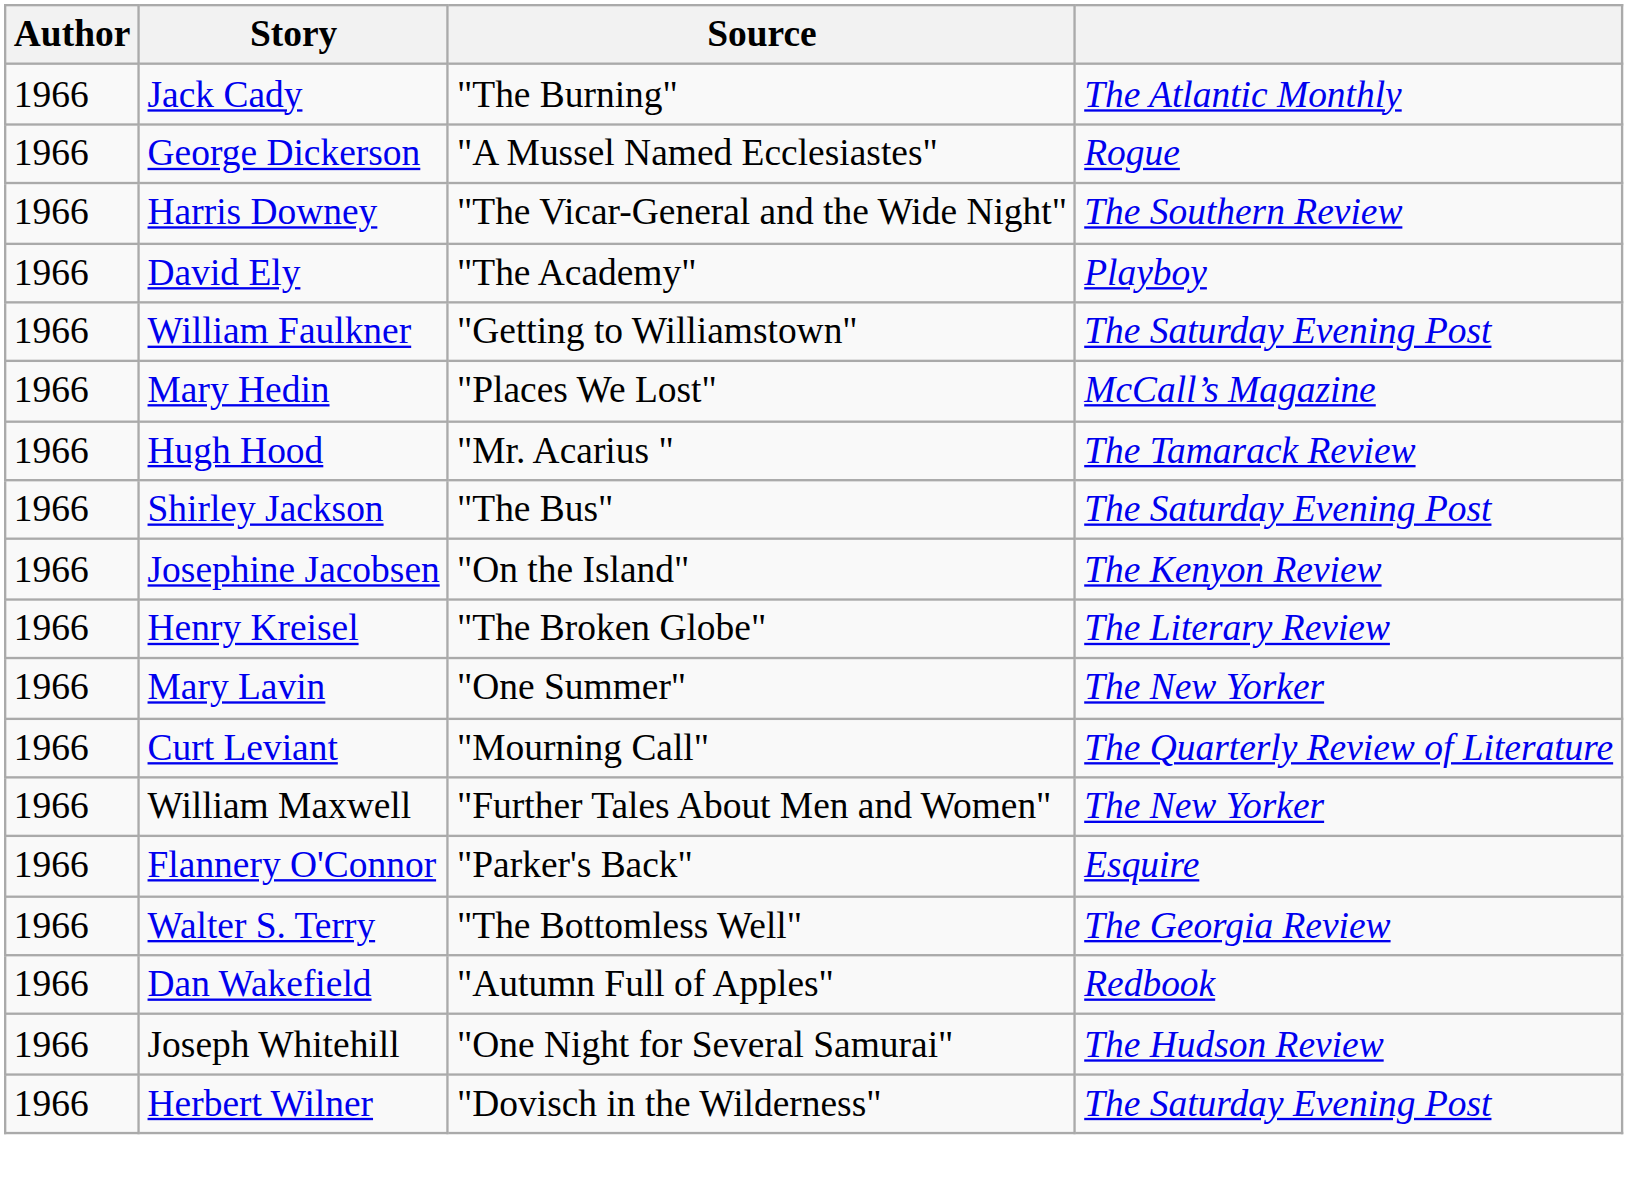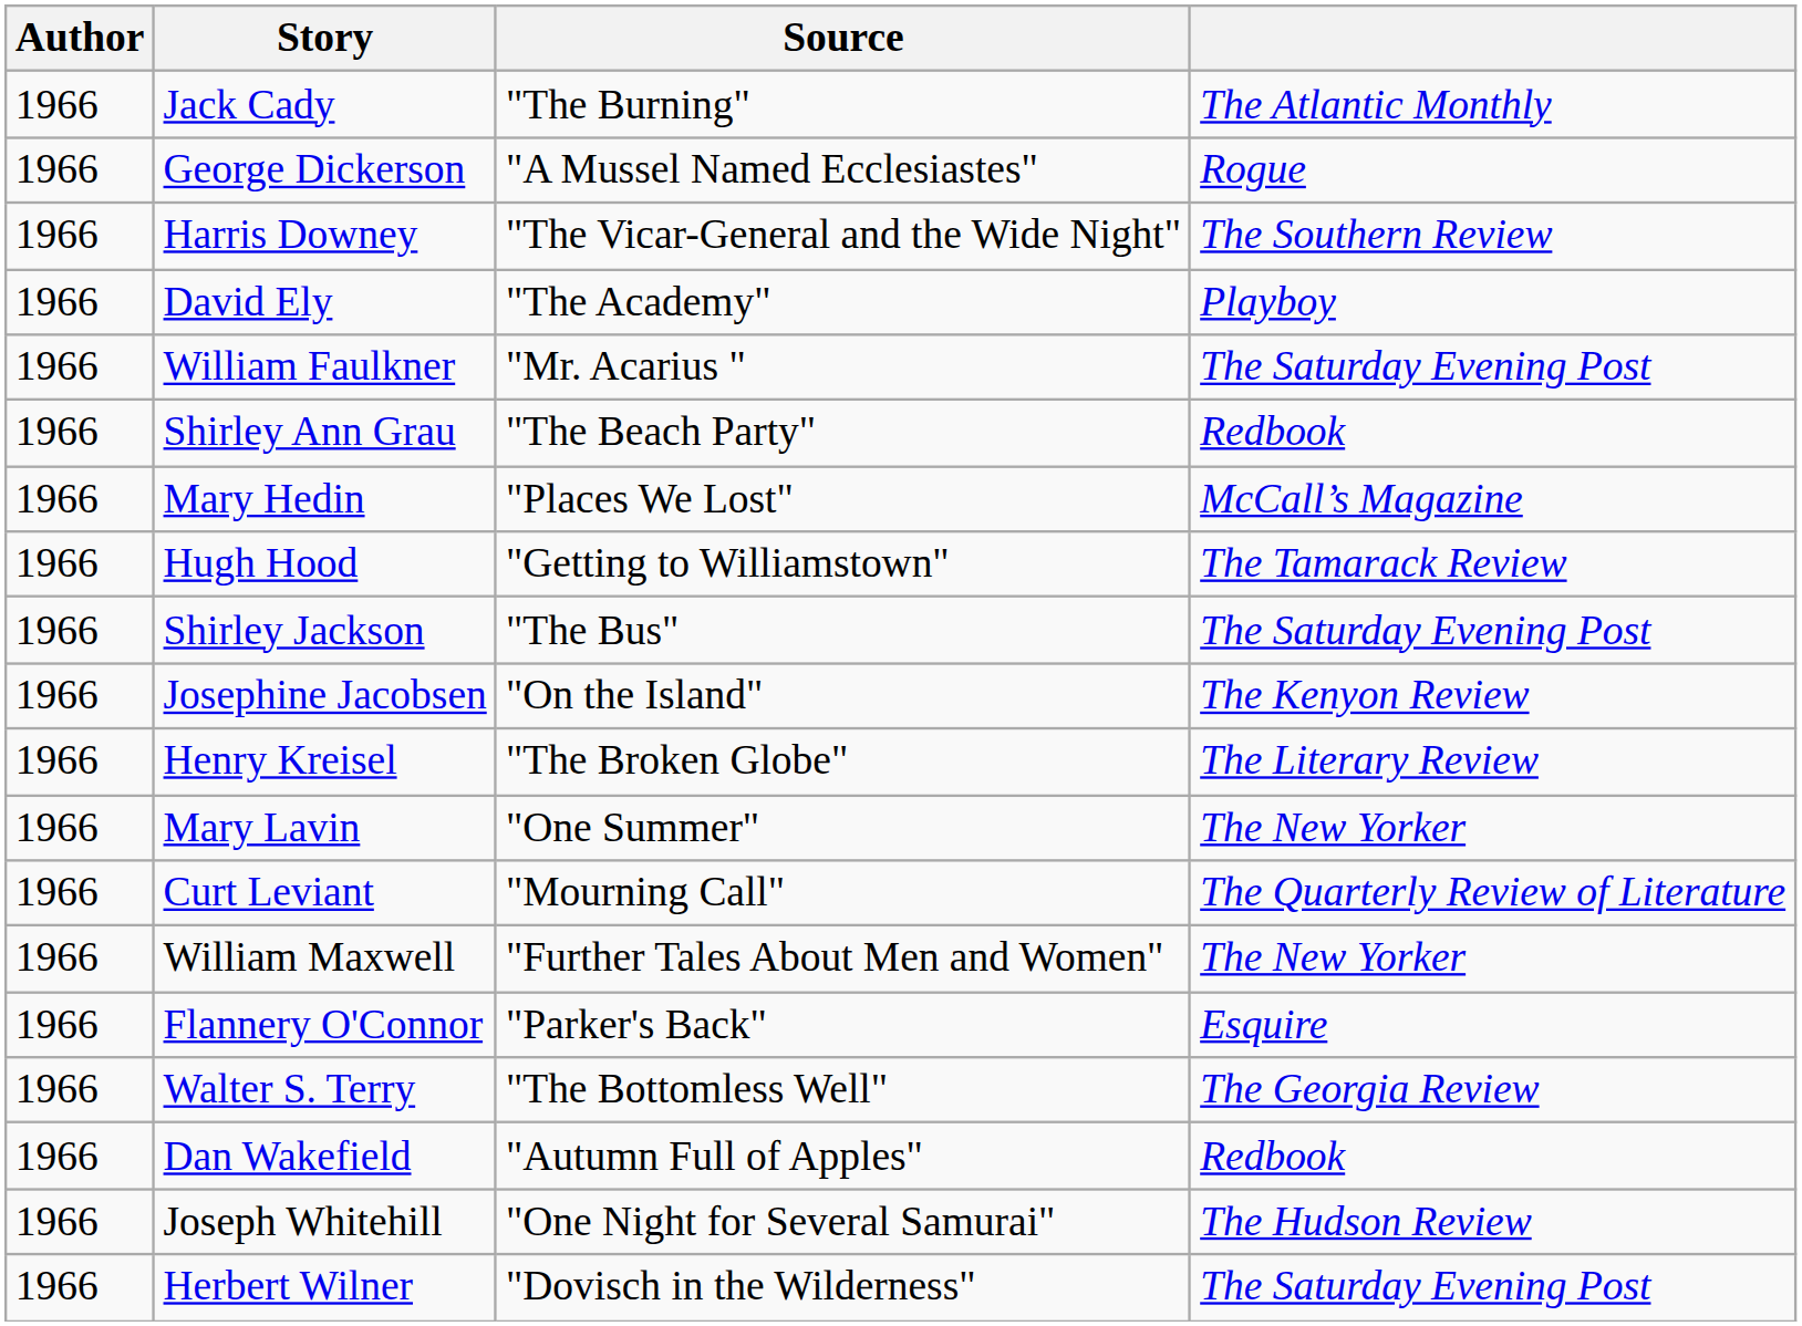 <table class="wikitable">
 <tr>
 <th>Author</th>
 <th>Story</th>
 <th>Source</th>
 <th></th>
 </tr>
 <tr>
 <td>1966</td>
 <td><a href='#'>Jack Cady</a></td>
 <td>"The Burning"</td>
 <td><em><a href='#'>The Atlantic Monthly</a></em></td>
 </tr>
 <tr>
 <td>1966</td>
 <td><a href='#'>George Dickerson</a></td>
 <td>"A Mussel Named Ecclesiastes"</td>
 <td><a href='#'><em>Rogue</em></a></td>
 </tr>
 <tr>
 <td>1966</td>
 <td><a href='#'>Harris Downey</a></td>
 <td>"The Vicar-General and the Wide Night"</td>
 <td><em><a href='#'>The Southern Review</a></em></td>
 </tr>
 <tr>
 <td>1966</td>
 <td><a href='#'>David Ely</a></td>
 <td>"The Academy"</td>
 <td><em><a href='#'>Playboy</a></em></td>
 </tr>
 <tr>
 <td>1966</td>
 <td><a href='#'>William Faulkner</a></td>
-<td>"Getting to Williamstown"</td>
+<td>"Mr. Acarius "</td>
 <td><em><a href='#'>The Saturday Evening Post</a></em></td>
+</tr>
+<tr>
+<td>1966</td>
+<td><a href='#'>Shirley Ann Grau</a></td>
+<td>"The Beach Party"</td>
+<td><em><a href='#'>Redbook</a></em></td>
 </tr>
 <tr>
 <td>1966</td>
 <td><a href='#'>Mary Hedin</a></td>
 <td>"Places We Lost"</td>
 <td><em><a href='#'>McCall’s Magazine</a></em></td>
 </tr>
 <tr>
 <td>1966</td>
 <td><a href='#'>Hugh Hood</a></td>
-<td>"Mr. Acarius "</td>
+<td>"Getting to Williamstown"</td>
 <td><em><a href='#'>The Tamarack Review</a></em></td>
 </tr>
 <tr>
 <td>1966</td>
 <td><a href='#'>Shirley Jackson</a></td>
 <td>"The Bus"</td>
 <td><em><a href='#'>The Saturday Evening Post</a></em></td>
 </tr>
 <tr>
 <td>1966</td>
 <td><a href='#'>Josephine Jacobsen</a></td>
 <td>"On the Island"</td>
 <td><em><a href='#'>The Kenyon Review</a></em></td>
 </tr>
 <tr>
 <td>1966</td>
 <td><a href='#'>Henry Kreisel</a></td>
 <td>"The Broken Globe"</td>
 <td><em><a href='#'>The Literary Review</a></em></td>
 </tr>
 <tr>
 <td>1966</td>
 <td><a href='#'>Mary Lavin</a></td>
 <td>"One Summer"</td>
 <td><em><a href='#'>The New Yorker</a></em></td>
 </tr>
 <tr>
 <td>1966</td>
 <td><a href='#'>Curt Leviant</a></td>
 <td>"Mourning Call"</td>
 <td><em><a href='#'>The Quarterly Review of Literature</a></em></td>
 </tr>
 <tr>
 <td>1966</td>
 <td>William Maxwell</td>
 <td>"Further Tales About Men and Women"</td>
 <td><em><a href='#'>The New Yorker</a></em></td>
 </tr>
 <tr>
 <td>1966</td>
 <td><a href='#'>Flannery O'Connor</a></td>
 <td>"Parker's Back"</td>
 <td><a href='#'><em>Esquire</em></a></td>
 </tr>
 <tr>
 <td>1966</td>
 <td><a href='#'>Walter S. Terry</a></td>
 <td>"The Bottomless Well"</td>
 <td><em><a href='#'>The Georgia Review</a></em></td>
 </tr>
 <tr>
 <td>1966</td>
 <td><a href='#'>Dan Wakefield</a></td>
 <td>"Autumn Full of Apples"</td>
 <td><em><a href='#'>Redbook</a></em></td>
 </tr>
 <tr>
 <td>1966</td>
 <td>Joseph Whitehill</td>
 <td>"One Night for Several Samurai"</td>
 <td><em><a href='#'>The Hudson Review</a></em></td>
 </tr>
 <tr>
 <td>1966</td>
 <td><a href='#'>Herbert Wilner</a></td>
 <td>"Dovisch in the Wilderness"</td>
 <td><em><a href='#'>The Saturday Evening Post</a></em></td>
 </tr>
 </table>
